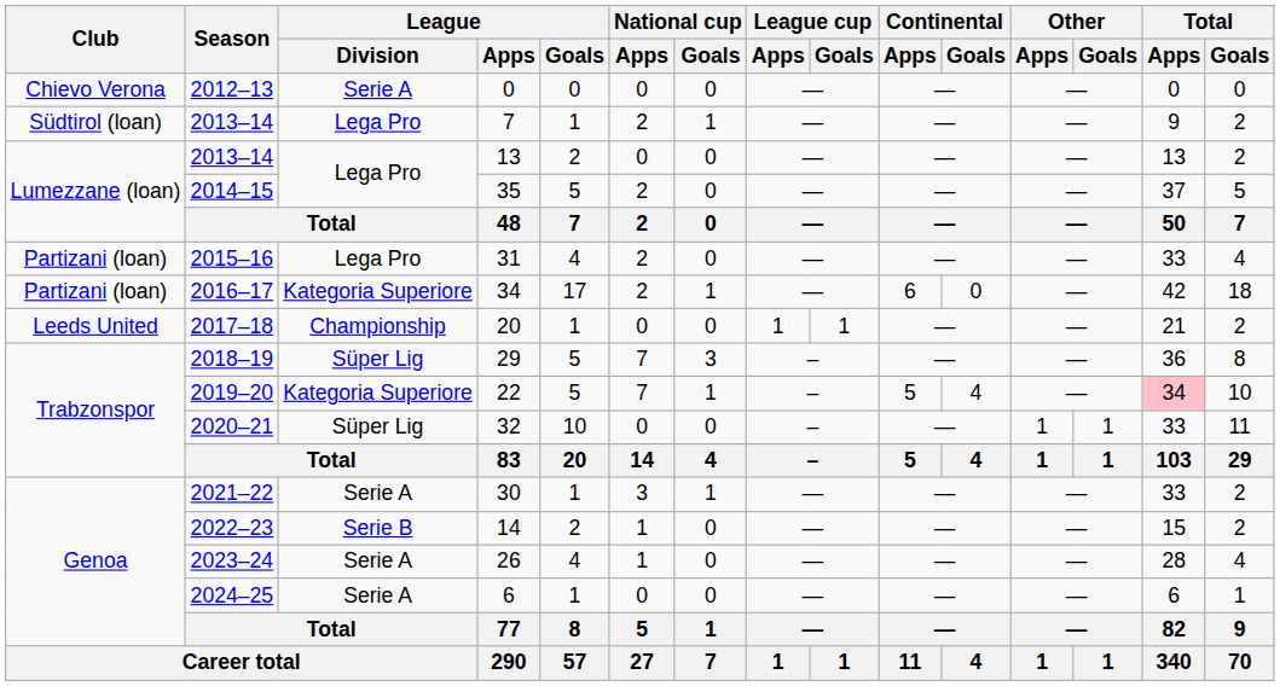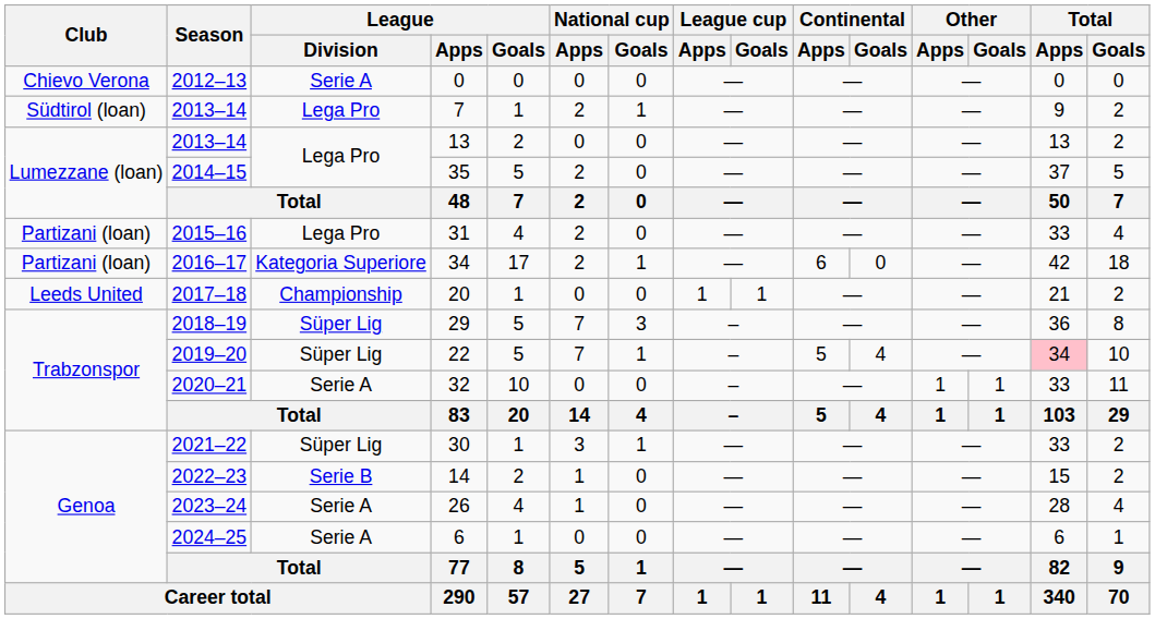 <table class="wikitable" style="text-align:center">
 <tr>
 <th rowspan="2">Club</th>
 <th rowspan="2">Season</th>
 <th colspan="3">League</th>
 <th colspan="2">National cup</th>
 <th colspan="2">League cup</th>
 <th colspan="2">Continental</th>
 <th colspan="2">Other</th>
 <th colspan="2">Total</th>
 </tr>
 <tr>
 <th>Division</th>
 <th>Apps</th>
 <th>Goals</th>
 <th>Apps</th>
 <th>Goals</th>
 <th>Apps</th>
 <th>Goals</th>
 <th>Apps</th>
 <th>Goals</th>
 <th>Apps</th>
 <th>Goals</th>
 <th>Apps</th>
 <th>Goals</th>
 </tr>
 <tr>
 <td><a href='#'>Chievo Verona</a></td>
 <td><a href='#'>2012–13</a></td>
 <td><a href='#'>Serie A</a></td>
 <td>0</td>
 <td>0</td>
 <td>0</td>
 <td>0</td>
 <td colspan="2">—</td>
 <td colspan="2">—</td>
 <td colspan="2">—</td>
 <td>0</td>
 <td>0</td>
 </tr>
 <tr>
 <td><a href='#'>Südtirol</a> (loan)</td>
 <td><a href='#'>2013–14</a></td>
 <td><a href='#'>Lega Pro</a></td>
 <td>7</td>
 <td>1</td>
 <td>2</td>
 <td>1</td>
 <td colspan="2">—</td>
 <td colspan="2">—</td>
 <td colspan="2">—</td>
 <td>9</td>
 <td>2</td>
 </tr>
 <tr>
 <td rowspan="3"><a href='#'>Lumezzane</a> (loan)</td>
 <td><a href='#'>2013–14</a></td>
 <td rowspan="2">Lega Pro</td>
 <td>13</td>
 <td>2</td>
 <td>0</td>
 <td>0</td>
 <td colspan="2">—</td>
 <td colspan="2">—</td>
 <td colspan="2">—</td>
 <td>13</td>
 <td>2</td>
 </tr>
 <tr>
 <td><a href='#'>2014–15</a></td>
 <td>35</td>
 <td>5</td>
 <td>2</td>
 <td>0</td>
 <td colspan="2">—</td>
 <td colspan="2">—</td>
 <td colspan="2">—</td>
 <td>37</td>
 <td>5</td>
 </tr>
 <tr>
 <th colspan="2">Total</th>
 <th>48</th>
 <th>7</th>
 <th>2</th>
 <th>0</th>
 <th colspan="2">—</th>
 <th colspan="2">—</th>
 <th colspan="2">—</th>
 <th>50</th>
 <th>7</th>
 </tr>
 <tr>
 <td><a href='#'>Partizani</a> (loan)</td>
 <td><a href='#'>2015–16</a></td>
 <td>Lega Pro</td>
 <td>31</td>
 <td>4</td>
 <td>2</td>
 <td>0</td>
 <td colspan="2">—</td>
 <td colspan="2">—</td>
 <td colspan="2">—</td>
 <td>33</td>
 <td>4</td>
 </tr>
 <tr>
 <td><a href='#'>Partizani</a> (loan)</td>
 <td><a href='#'>2016–17</a></td>
 <td><a href='#'>Kategoria Superiore</a></td>
 <td>34</td>
 <td>17</td>
 <td>2</td>
 <td>1</td>
 <td colspan="2">—</td>
 <td>6</td>
 <td>0</td>
 <td colspan="2">—</td>
 <td>42</td>
 <td>18</td>
 </tr>
 <tr>
 <td><a href='#'>Leeds United</a></td>
 <td><a href='#'>2017–18</a></td>
 <td><a href='#'>Championship</a></td>
 <td>20</td>
 <td>1</td>
 <td>0</td>
 <td>0</td>
 <td>1</td>
 <td>1</td>
 <td colspan="2">—</td>
 <td colspan="2">—</td>
 <td>21</td>
 <td>2</td>
 </tr>
 <tr>
 <td rowspan="4"><a href='#'>Trabzonspor</a></td>
 <td><a href='#'>2018–19</a></td>
 <td><a href='#'>Süper Lig</a></td>
 <td>29</td>
 <td>5</td>
 <td>7</td>
 <td>3</td>
 <td colspan="2">–</td>
 <td colspan="2">—</td>
 <td colspan="2">—</td>
 <td>36</td>
 <td>8</td>
 </tr>
 <tr>
 <td><a href='#'>2019–20</a></td>
-<td><a href='#'>Kategoria Superiore</a></td>
+<td>Süper Lig</td>
 <td>22</td>
 <td>5</td>
 <td>7</td>
 <td>1</td>
 <td colspan="2">–</td>
 <td>5</td>
 <td>4</td>
 <td colspan="2">—</td>
 <td style="background: pink;">34</td>
 <td>10</td>
 </tr>
 <tr>
 <td><a href='#'>2020–21</a></td>
-<td>Süper Lig</td>
+<td>Serie A</td>
 <td>32</td>
 <td>10</td>
 <td>0</td>
 <td>0</td>
 <td colspan="2">–</td>
 <td colspan="2">—</td>
 <td>1</td>
 <td>1</td>
 <td>33</td>
 <td>11</td>
 </tr>
 <tr>
 <th colspan="2">Total</th>
 <th>83</th>
 <th>20</th>
 <th>14</th>
 <th>4</th>
 <th colspan="2">–</th>
 <th>5</th>
 <th>4</th>
 <th>1</th>
 <th>1</th>
 <th>103</th>
 <th>29</th>
 </tr>
 <tr>
 <td rowspan="5"><a href='#'>Genoa</a></td>
 <td><a href='#'>2021–22</a></td>
-<td>Serie A</td>
+<td>Süper Lig</td>
 <td>30</td>
 <td>1</td>
 <td>3</td>
 <td>1</td>
 <td colspan="2">—</td>
 <td colspan="2">—</td>
 <td colspan="2">—</td>
 <td>33</td>
 <td>2</td>
 </tr>
 <tr>
 <td><a href='#'>2022–23</a></td>
 <td><a href='#'>Serie B</a></td>
 <td>14</td>
 <td>2</td>
 <td>1</td>
 <td>0</td>
 <td colspan="2">—</td>
 <td colspan="2">—</td>
 <td colspan="2">—</td>
 <td>15</td>
 <td>2</td>
 </tr>
 <tr>
 <td><a href='#'>2023–24</a></td>
 <td>Serie A</td>
 <td>26</td>
 <td>4</td>
 <td>1</td>
 <td>0</td>
 <td colspan="2">—</td>
 <td colspan="2">—</td>
 <td colspan="2">—</td>
 <td>28</td>
 <td>4</td>
 </tr>
 <tr>
 <td><a href='#'>2024–25</a></td>
 <td>Serie A</td>
 <td>6</td>
 <td>1</td>
 <td>0</td>
 <td>0</td>
 <td colspan="2">—</td>
 <td colspan="2">—</td>
 <td colspan="2">—</td>
 <td>6</td>
 <td>1</td>
 </tr>
 <tr>
 <th colspan="2">Total</th>
 <th>77</th>
 <th>8</th>
 <th>5</th>
 <th>1</th>
 <th colspan="2">—</th>
 <th colspan="2">—</th>
 <th colspan="2">—</th>
 <th>82</th>
 <th>9</th>
 </tr>
 <tr>
 <th colspan="3">Career total</th>
 <th>290</th>
 <th>57</th>
 <th>27</th>
 <th>7</th>
 <th>1</th>
 <th>1</th>
 <th>11</th>
 <th>4</th>
 <th>1</th>
 <th>1</th>
 <th>340</th>
 <th>70</th>
 </tr>
 </table>
